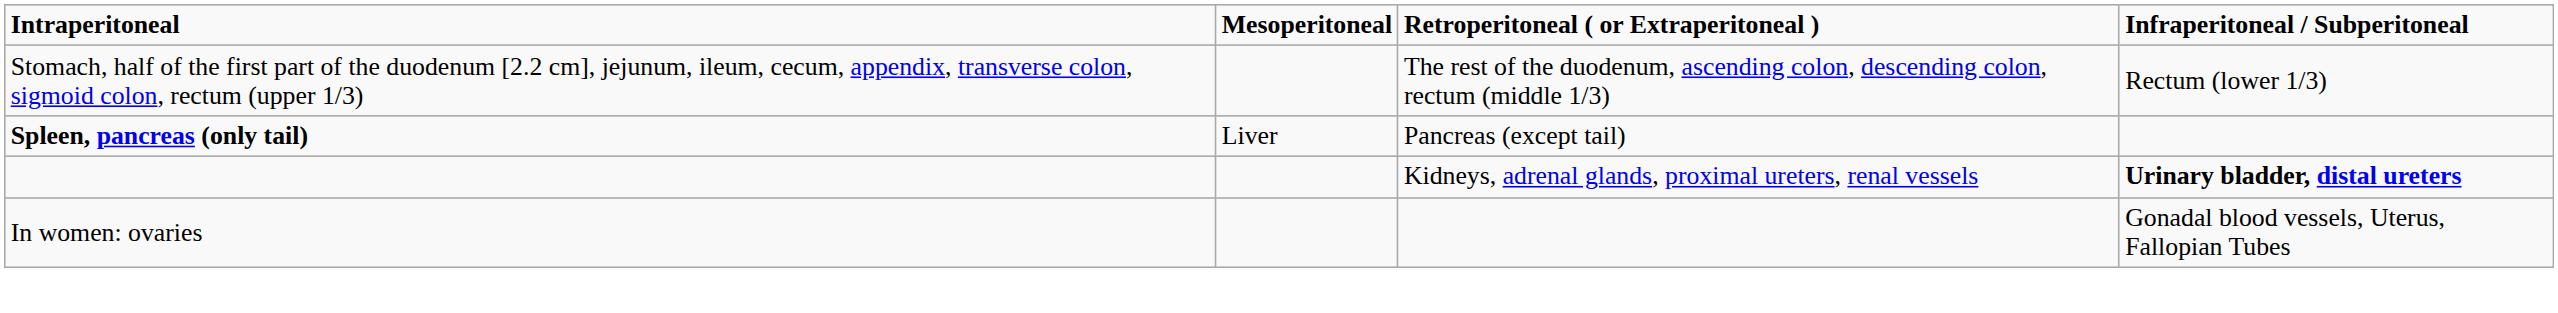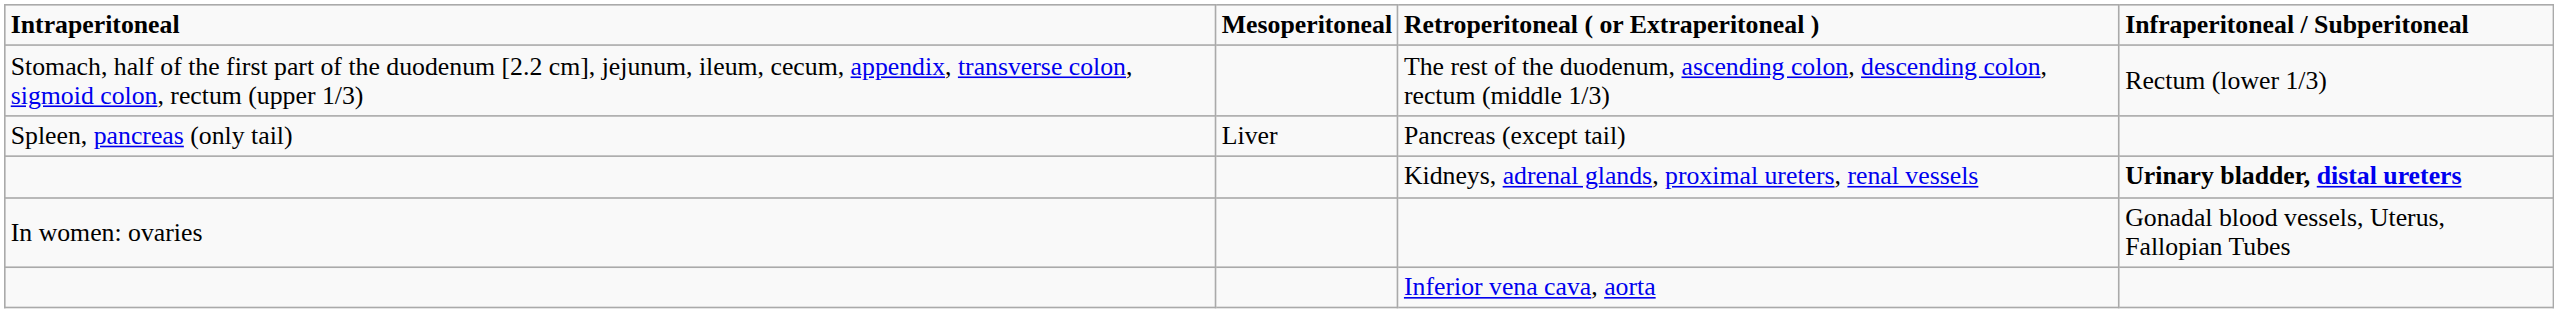 <table class="wikitable" style="width: 100%;">
 <tr>
 <td><strong>Intraperitoneal</strong></td>
 <td><strong>Mesoperitoneal</strong></td>
 <td><strong>Retroperitoneal ( or Extraperitoneal )</strong></td>
 <td><strong>Infraperitoneal / Subperitoneal</strong></td>
 </tr>
 <tr>
 <td>Stomach, half of the first part of the duodenum [2.2 cm], jejunum, ileum, cecum, <a href='#'>appendix</a>, <a href='#'>transverse colon</a>, <a href='#'>sigmoid colon</a>, rectum (upper 1/3)</td>
 <td></td>
 <td>The rest of the duodenum, <a href='#'>ascending colon</a>, <a href='#'>descending colon</a>, rectum (middle 1/3)</td>
 <td>Rectum (lower 1/3)</td>
 </tr>
 <tr>
-<td><strong>Spleen, <a href='#'>pancreas</a> (only tail)</strong></td>
+<td>Spleen, <a href='#'>pancreas</a> (only tail)</td>
 <td>Liver</td>
 <td>Pancreas (except tail)</td>
 <td></td>
 </tr>
 <tr>
 <td></td>
 <td></td>
 <td>Kidneys, <a href='#'>adrenal glands</a>, <a href='#'>proximal ureters</a>, <a href='#'>renal vessels</a></td>
 <td><strong>Urinary bladder, <a href='#'>distal ureters</a></strong></td>
 </tr>
 <tr>
 <td>In women: ovaries</td>
 <td></td>
 <td></td>
 <td>Gonadal blood vessels, Uterus, Fallopian Tubes</td>
 </tr>
+<tr>
+<td></td>
+<td></td>
+<td><a href='#'>Inferior vena cava</a>, <a href='#'>aorta</a></td>
+<td></td>
+</tr>
 </table>
